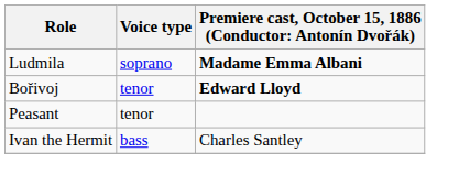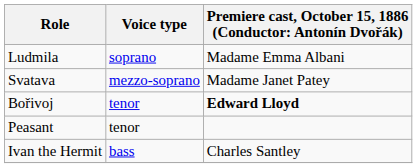 <table class="wikitable">
 <tr>
 <th>Role</th>
 <th>Voice type</th>
 <th>Premiere cast, October 15, 1886<br>(Conductor: Antonín Dvořák)</th>
 </tr>
 <tr>
 <td>Ludmila</td>
 <td><a href='#'>soprano</a></td>
-<td><strong>Madame Emma Albani</strong></td>
+<td>Madame Emma Albani</td>
+</tr>
+<tr>
+<td>Svatava</td>
+<td><a href='#'>mezzo-soprano</a></td>
+<td>Madame Janet Patey</td>
 </tr>
 <tr>
 <td>Bořivoj</td>
 <td><a href='#'>tenor</a></td>
 <td><strong>Edward Lloyd</strong></td>
 </tr>
 <tr>
 <td>Peasant</td>
 <td>tenor</td>
 <td></td>
 </tr>
 <tr>
 <td>Ivan the Hermit</td>
 <td><a href='#'>bass</a></td>
 <td>Charles Santley</td>
 </tr>
 <tr>
 </tr>
 </table>
